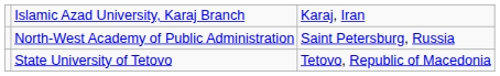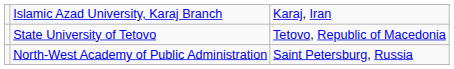 <table class="wikitable">
 <tr>
 <td></td>
 <td> <a href='#'>Islamic Azad University, Karaj Branch</a></td>
 <td><a href='#'>Karaj</a>, <a href='#'>Iran</a></td>
 </tr>
 <tr>
 <td></td>
+<td> <a href='#'>State University of Tetovo</a></td>
+<td><a href='#'>Tetovo</a>, <a href='#'>Republic of Macedonia</a></td>
+</tr>
+<tr>
+<td></td>
 <td> <a href='#'>North-West Academy of Public Administration</a></td>
 <td><a href='#'>Saint Petersburg</a>, <a href='#'>Russia</a></td>
 </tr>
-<tr>
-<td></td>
-<td> <a href='#'>State University of Tetovo</a></td>
-<td><a href='#'>Tetovo</a>, <a href='#'>Republic of Macedonia</a></td>
-</tr>
 </table>
